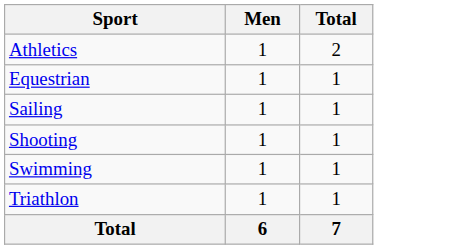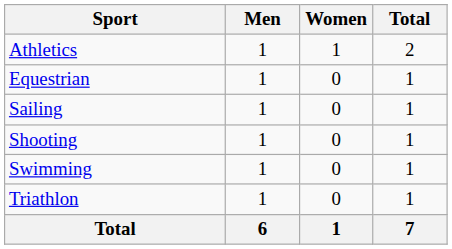 <table class="wikitable sortable" style="text-align:center;">
 <tr>
 <th width=180>Sport</th>
 <th width=55>Men</th>
+<th width=55>Women</th>
 <th width=55>Total</th>
 </tr>
 <tr>
 <td align=left><a href='#'>Athletics</a></td>
+<td>1</td>
 <td>1</td>
 <td>2</td>
 </tr>
 <tr>
 <td align=left><a href='#'>Equestrian</a></td>
 <td>1</td>
+<td>0</td>
 <td>1</td>
 </tr>
 <tr>
 <td align=left><a href='#'>Sailing</a></td>
 <td>1</td>
+<td>0</td>
 <td>1</td>
 </tr>
 <tr>
 <td align=left><a href='#'>Shooting</a></td>
 <td>1</td>
+<td>0</td>
 <td>1</td>
 </tr>
 <tr>
 <td align=left><a href='#'>Swimming</a></td>
 <td>1</td>
+<td>0</td>
 <td>1</td>
 </tr>
 <tr>
 <td align=left><a href='#'>Triathlon</a></td>
 <td>1</td>
+<td>0</td>
 <td>1</td>
 </tr>
 <tr>
 <th>Total</th>
 <th>6</th>
+<th>1</th>
 <th>7</th>
 </tr>
 </table>
